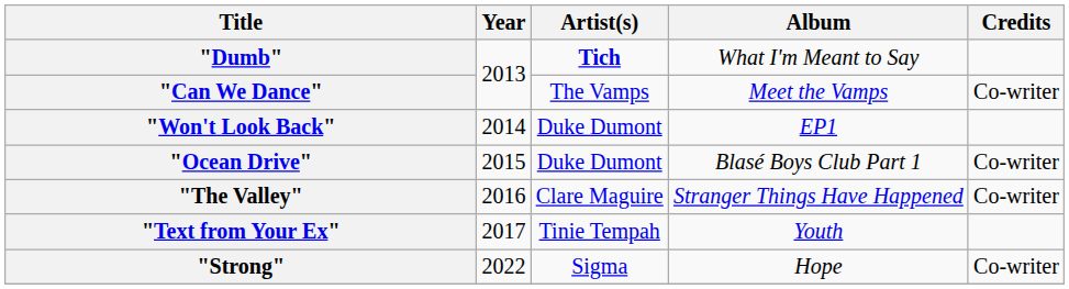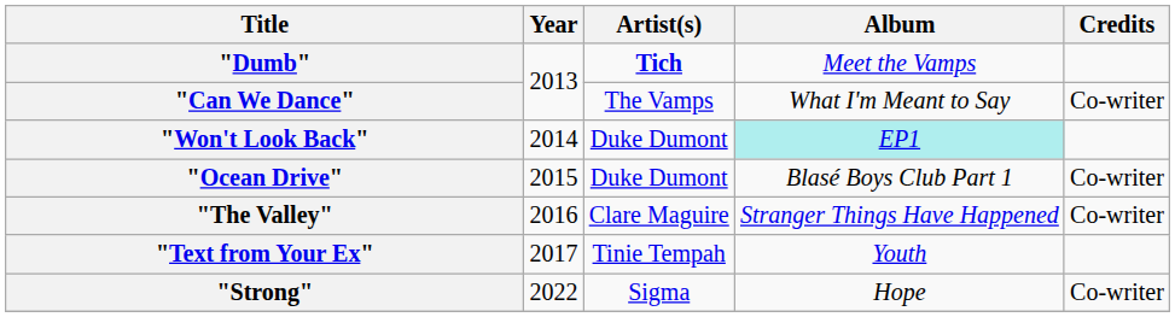 <table class="wikitable plainrowheaders" style="text-align:center;">
 <tr>
 <th scope="col" style="width:21em;">Title</th>
 <th scope="col" style="width:1em;">Year</th>
 <th scope="col">Artist(s)</th>
 <th scope="col">Album</th>
 <th scope="col">Credits</th>
 </tr>
 <tr>
 <th scope="row">"<a href='#'>Dumb</a>"</th>
 <td rowspan="2">2013</td>
 <td><strong><a href='#'>Tich</a></strong></td>
-<td><em>What I'm Meant to Say</em></td>
+<td><em><a href='#'>Meet the Vamps</a></em></td>
 <td></td>
 </tr>
 <tr>
 <th scope="row">"<a href='#'>Can We Dance</a>"</th>
 <td><a href='#'>The Vamps</a></td>
-<td><em><a href='#'>Meet the Vamps</a></em></td>
+<td><em>What I'm Meant to Say</em></td>
 <td>Co-writer</td>
 </tr>
 <tr>
 <th scope="row">"<a href='#'>Won't Look Back</a>"</th>
 <td>2014</td>
 <td><a href='#'>Duke Dumont</a></td>
-<td><em><a href='#'>EP1</a></em></td>
+<td style="background: paleturquoise;"><em><a href='#'>EP1</a></em></td>
 <td></td>
 </tr>
 <tr>
 <th scope="row">"<a href='#'>Ocean Drive</a>"</th>
 <td>2015</td>
 <td><a href='#'>Duke Dumont</a></td>
 <td><em>Blasé Boys Club Part 1</em></td>
 <td>Co-writer</td>
 </tr>
 <tr>
 <th scope="row">"The Valley"</th>
 <td>2016</td>
 <td><a href='#'>Clare Maguire</a></td>
 <td><em><a href='#'>Stranger Things Have Happened</a></em></td>
 <td>Co-writer</td>
 </tr>
 <tr>
 <th scope="row">"<a href='#'>Text from Your Ex</a>" </th>
 <td>2017</td>
 <td><a href='#'>Tinie Tempah</a></td>
 <td><em><a href='#'>Youth</a></em></td>
 <td></td>
 </tr>
 <tr>
 <th scope="row">"Strong"</th>
 <td>2022</td>
 <td><a href='#'>Sigma</a></td>
 <td><em>Hope</em></td>
 <td>Co-writer</td>
 </tr>
 <tr>
 </tr>
 </table>
